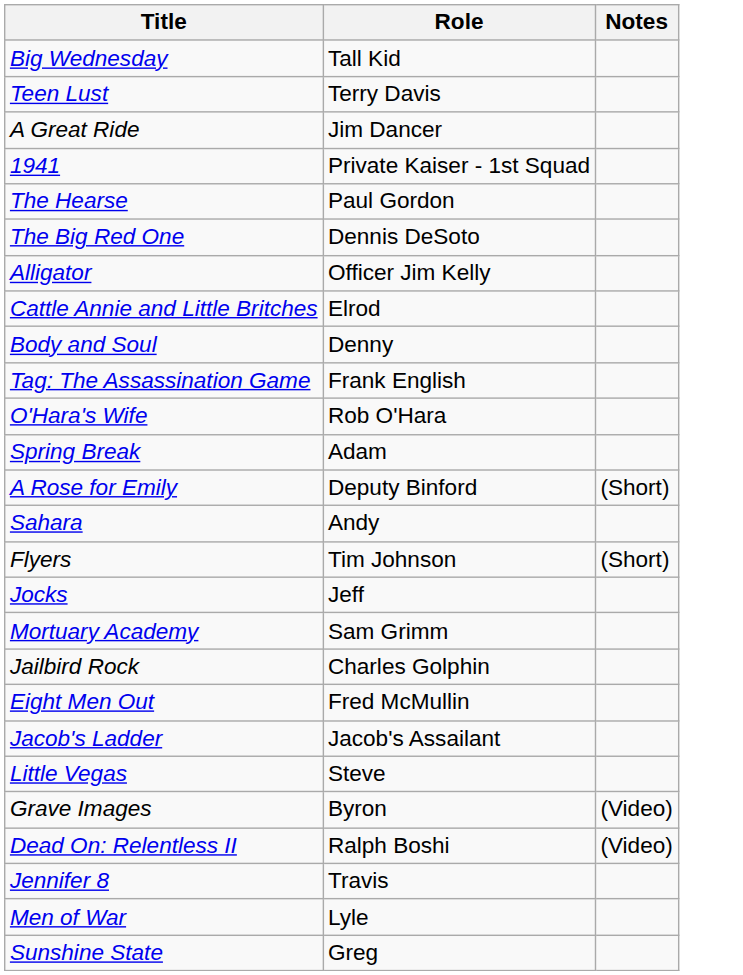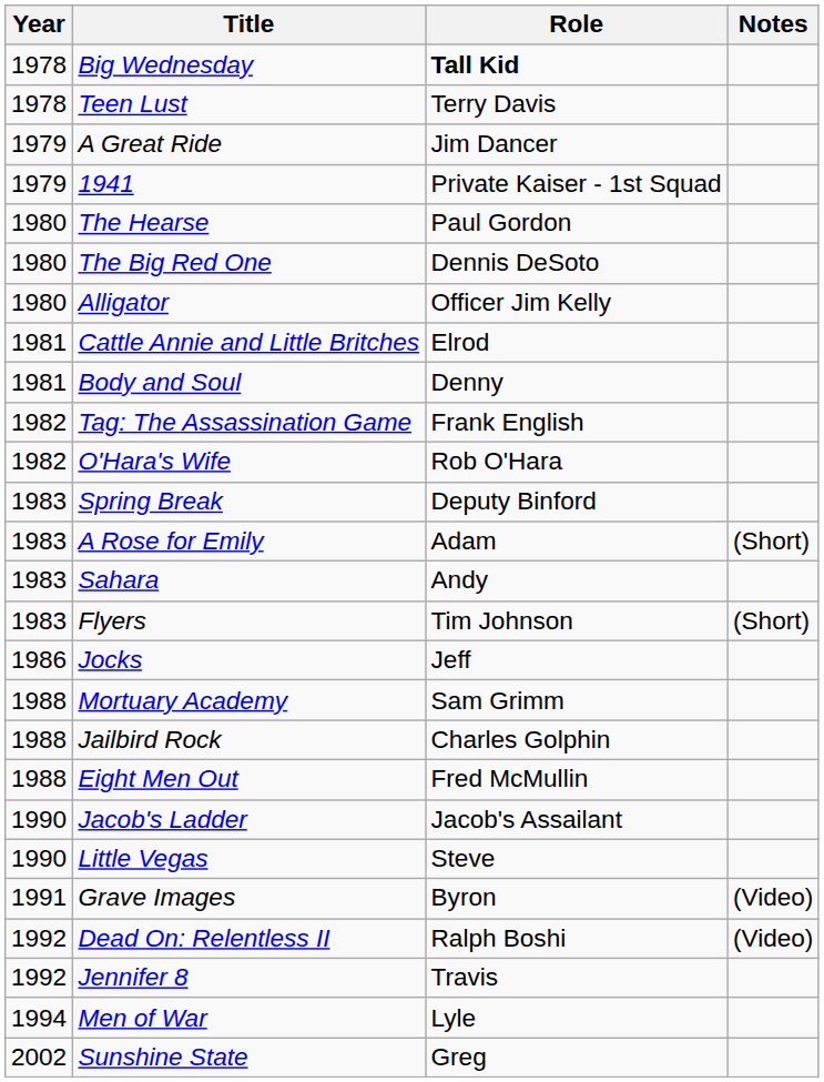 <table class="wikitable sortable">
 <tr>
+<th>Year</th>
 <th>Title</th>
 <th>Role</th>
 <th>Notes</th>
 </tr>
 <tr>
+<td>1978</td>
 <td><em><a href='#'>Big Wednesday</a></em></td>
-<td>Tall Kid</td>
+<td><strong>Tall Kid</strong></td>
 <td></td>
 </tr>
 <tr>
+<td>1978</td>
 <td><em><a href='#'>Teen Lust</a></em></td>
 <td>Terry Davis</td>
 <td></td>
 </tr>
 <tr>
+<td>1979</td>
 <td><em>A Great Ride</em></td>
 <td>Jim Dancer</td>
 <td></td>
 </tr>
 <tr>
+<td>1979</td>
 <td><em><a href='#'>1941</a></em></td>
 <td>Private Kaiser - 1st Squad</td>
 <td></td>
 </tr>
 <tr>
+<td>1980</td>
 <td><em><a href='#'>The Hearse</a></em></td>
 <td>Paul Gordon</td>
 <td></td>
 </tr>
 <tr>
+<td>1980</td>
 <td><em><a href='#'>The Big Red One</a></em></td>
 <td>Dennis DeSoto</td>
 <td></td>
 </tr>
 <tr>
+<td>1980</td>
 <td><em><a href='#'>Alligator</a></em></td>
 <td>Officer Jim Kelly</td>
 <td></td>
 </tr>
 <tr>
+<td>1981</td>
 <td><em><a href='#'>Cattle Annie and Little Britches</a></em></td>
 <td>Elrod</td>
 <td></td>
 </tr>
 <tr>
+<td>1981</td>
 <td><em><a href='#'>Body and Soul</a></em></td>
 <td>Denny</td>
 <td></td>
 </tr>
 <tr>
+<td>1982</td>
 <td><em><a href='#'>Tag: The Assassination Game</a></em></td>
 <td>Frank English</td>
 <td></td>
 </tr>
 <tr>
+<td>1982</td>
 <td><em><a href='#'>O'Hara's Wife</a></em></td>
 <td>Rob O'Hara</td>
 <td></td>
 </tr>
 <tr>
+<td>1983</td>
 <td><em><a href='#'>Spring Break</a></em></td>
-<td>Adam</td>
+<td>Deputy Binford</td>
 <td></td>
 </tr>
 <tr>
+<td>1983</td>
 <td><em><a href='#'>A Rose for Emily</a></em></td>
-<td>Deputy Binford</td>
+<td>Adam</td>
 <td>(Short)</td>
 </tr>
 <tr>
+<td>1983</td>
 <td><em><a href='#'>Sahara</a></em></td>
 <td>Andy</td>
 <td></td>
 </tr>
 <tr>
+<td>1983</td>
 <td><em>Flyers</em></td>
 <td>Tim Johnson</td>
 <td>(Short)</td>
 </tr>
 <tr>
+<td>1986</td>
 <td><em><a href='#'>Jocks</a></em></td>
 <td>Jeff</td>
 <td></td>
 </tr>
 <tr>
+<td>1988</td>
 <td><em><a href='#'>Mortuary Academy</a></em></td>
 <td>Sam Grimm</td>
 <td></td>
 </tr>
 <tr>
+<td>1988</td>
 <td><em>Jailbird Rock</em></td>
 <td>Charles Golphin</td>
 <td></td>
 </tr>
 <tr>
+<td>1988</td>
 <td><em><a href='#'>Eight Men Out</a></em></td>
 <td>Fred McMullin</td>
 <td></td>
 </tr>
 <tr>
+<td>1990</td>
 <td><em><a href='#'>Jacob's Ladder</a></em></td>
 <td>Jacob's Assailant</td>
 <td></td>
 </tr>
 <tr>
+<td>1990</td>
 <td><em><a href='#'>Little Vegas</a></em></td>
 <td>Steve</td>
 <td></td>
 </tr>
 <tr>
+<td>1991</td>
 <td><em>Grave Images</em></td>
 <td>Byron</td>
 <td>(Video)</td>
 </tr>
 <tr>
+<td>1992</td>
 <td><em><a href='#'>Dead On: Relentless II</a></em></td>
 <td>Ralph Boshi</td>
 <td>(Video)</td>
 </tr>
 <tr>
+<td>1992</td>
 <td><em><a href='#'>Jennifer 8</a></em></td>
 <td>Travis</td>
 <td></td>
 </tr>
 <tr>
+<td>1994</td>
 <td><em><a href='#'>Men of War</a></em></td>
 <td>Lyle</td>
 <td></td>
 </tr>
 <tr>
+<td>2002</td>
 <td><em><a href='#'>Sunshine State</a></em></td>
 <td>Greg</td>
 <td></td>
 </tr>
 </table>
